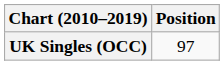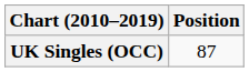 <table class="wikitable plainrowheaders">
 <tr>
 <th scope="col">Chart (2010–2019)</th>
 <th scope="col">Position</th>
 </tr>
 <tr>
 <th scope="row">UK Singles (OCC)</th>
-<td style="text-align:center;">97</td>
+<td style="text-align:center;">87</td>
 </tr>
 </table>
